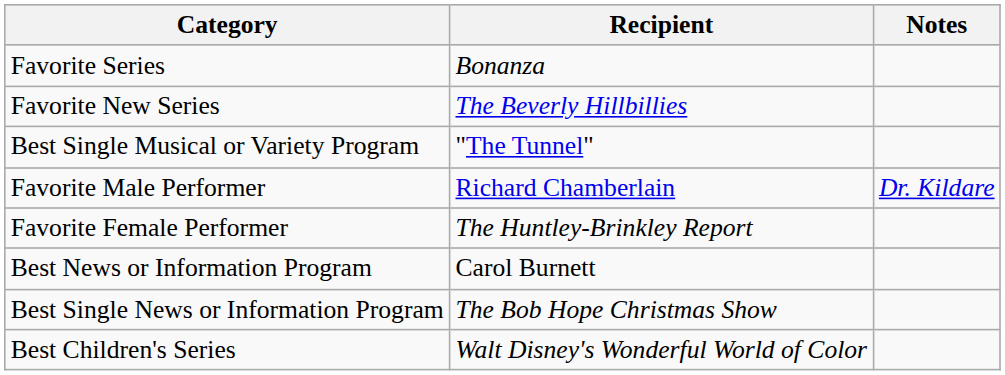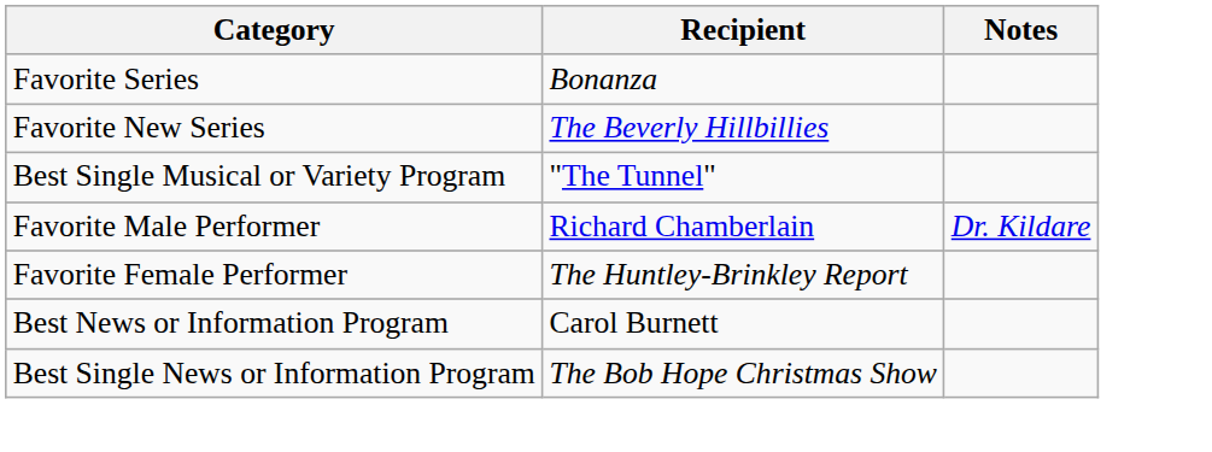 <table class="wikitable">
 <tr>
 <th>Category</th>
 <th>Recipient</th>
 <th>Notes</th>
 </tr>
 <tr>
 <td>Favorite Series</td>
 <td><em>Bonanza</em></td>
 <td></td>
 </tr>
 <tr>
 <td>Favorite New Series</td>
 <td><em><a href='#'>The Beverly Hillbillies</a></em></td>
 <td></td>
 </tr>
 <tr>
 <td>Best Single Musical or Variety Program</td>
 <td>"<a href='#'>The Tunnel</a>"</td>
 <td></td>
 </tr>
 <tr>
 <td>Favorite Male Performer</td>
 <td><a href='#'>Richard Chamberlain</a></td>
 <td><em><a href='#'>Dr. Kildare</a></em></td>
 </tr>
 <tr>
 <td>Favorite Female Performer</td>
 <td><em>The Huntley-Brinkley Report</em></td>
 <td></td>
 </tr>
 <tr>
 <td>Best News or Information Program</td>
 <td>Carol Burnett</td>
 <td></td>
 </tr>
 <tr>
 <td>Best Single News or Information Program</td>
 <td><em>The Bob Hope Christmas Show</em></td>
 <td></td>
 </tr>
-<tr>
-<td>Best Children's Series</td>
-<td><em>Walt Disney's Wonderful World of Color</em></td>
-<td></td>
-</tr>
 </table>
